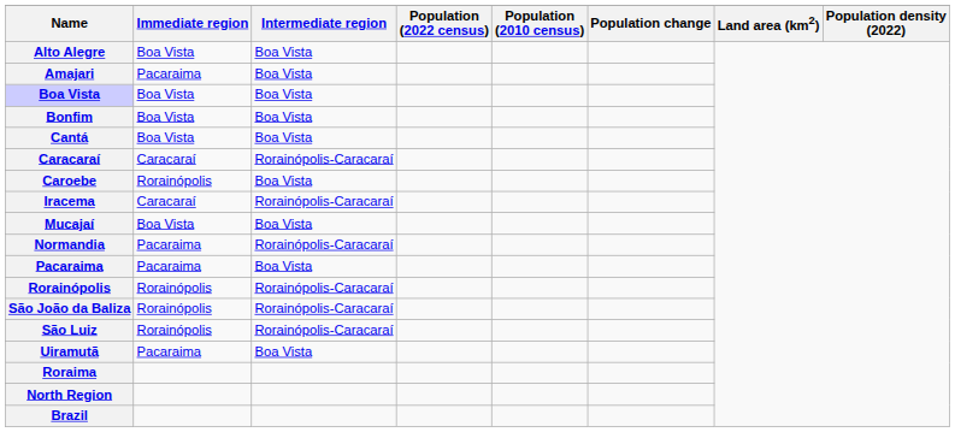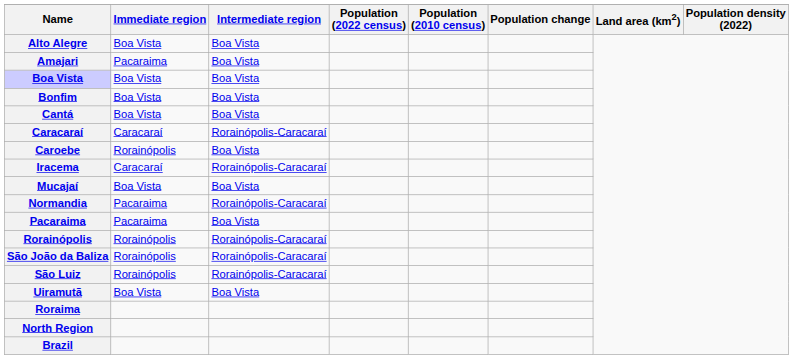 <table class="wikitable sortable sticky-header" style="text-align:right;">
 <tr>
 </tr>
 <tr>
 <th scope="col">Name</th>
 <th scope="col" align="left"><a href='#'>Immediate region</a></th>
 <th scope="col" align="left"><a href='#'>Intermediate region</a></th>
 <th scope="col">Population<br>(<a href='#'>2022 census</a>)</th>
 <th scope="col">Population<br>(<a href='#'>2010 census</a>)</th>
 <th scope="col">Population change</th>
 <th scope="col" data-sort-type="number">Land area (km<sup>2</sup>)</th>
 <th scope="col" data-sort-type="number">Population density<br>(2022)</th>
 </tr>
 <tr>
 <th scope="row" align="center"><a href='#'>Alto Alegre</a></th>
 <td align=left><a href='#'>Boa Vista</a></td>
 <td align=left><a href='#'>Boa Vista</a></td>
 <td></td>
 <td></td>
 <td></td>
 </tr>
 <tr>
 <th scope="row" align="center"><a href='#'>Amajari</a></th>
 <td align=left><a href='#'>Pacaraima</a></td>
 <td align=left><a href='#'>Boa Vista</a></td>
 <td></td>
 <td></td>
 <td></td>
 </tr>
 <tr>
 <th scope="row" align="left" style="background:#CCF;"><a href='#'>Boa Vista</a></th>
 <td align=left><a href='#'>Boa Vista</a></td>
 <td align=left><a href='#'>Boa Vista</a></td>
 <td></td>
 <td></td>
 <td></td>
 </tr>
 <tr>
 <th scope="row" align="center"><a href='#'>Bonfim</a></th>
 <td align=left><a href='#'>Boa Vista</a></td>
 <td align=left><a href='#'>Boa Vista</a></td>
 <td></td>
 <td></td>
 <td></td>
 </tr>
 <tr>
 <th scope="row" align="center"><a href='#'>Cantá</a></th>
 <td align=left><a href='#'>Boa Vista</a></td>
 <td align=left><a href='#'>Boa Vista</a></td>
 <td></td>
 <td></td>
 <td></td>
 </tr>
 <tr>
 <th scope="row" align="center"><a href='#'>Caracaraí</a></th>
 <td align=left><a href='#'>Caracaraí</a></td>
 <td align=left><a href='#'>Rorainópolis-Caracaraí</a></td>
 <td></td>
 <td></td>
 <td></td>
 </tr>
 <tr>
 <th scope="row" align="center"><a href='#'>Caroebe</a></th>
 <td align=left><a href='#'>Rorainópolis</a></td>
 <td align=left><a href='#'>Boa Vista</a></td>
 <td></td>
 <td></td>
 <td></td>
 </tr>
 <tr>
 <th scope="row" align="center"><a href='#'>Iracema</a></th>
 <td align=left><a href='#'>Caracaraí</a></td>
 <td align=left><a href='#'>Rorainópolis-Caracaraí</a></td>
 <td></td>
 <td></td>
 <td></td>
 </tr>
 <tr>
 <th scope="row" align="center"><a href='#'>Mucajaí</a></th>
 <td align=left><a href='#'>Boa Vista</a></td>
 <td align=left><a href='#'>Boa Vista</a></td>
 <td></td>
 <td></td>
 <td></td>
 </tr>
 <tr>
 <th scope="row" align="center"><a href='#'>Normandia</a></th>
 <td align=left><a href='#'>Pacaraima</a></td>
 <td align=left><a href='#'>Rorainópolis-Caracaraí</a></td>
 <td></td>
 <td></td>
 <td></td>
 </tr>
 <tr>
 <th scope="row" align="center"><a href='#'>Pacaraima</a></th>
 <td align=left><a href='#'>Pacaraima</a></td>
 <td align=left><a href='#'>Boa Vista</a></td>
 <td></td>
 <td></td>
 <td></td>
 </tr>
 <tr>
 <th scope="row" align="center"><a href='#'>Rorainópolis</a></th>
 <td align=left><a href='#'>Rorainópolis</a></td>
 <td align=left><a href='#'>Rorainópolis-Caracaraí</a></td>
 <td></td>
 <td></td>
 <td></td>
 </tr>
 <tr>
 <th scope="row" align="center"><a href='#'>São João da Baliza</a></th>
 <td align=left><a href='#'>Rorainópolis</a></td>
 <td align=left><a href='#'>Rorainópolis-Caracaraí</a></td>
 <td></td>
 <td></td>
 <td></td>
 </tr>
 <tr>
 <th scope="row" align="center"><a href='#'>São Luiz</a></th>
 <td align=left><a href='#'>Rorainópolis</a></td>
 <td align=left><a href='#'>Rorainópolis-Caracaraí</a></td>
 <td></td>
 <td></td>
 <td></td>
 </tr>
 <tr>
 <th scope="row" align="center"><a href='#'>Uiramutã</a></th>
-<td align=left><a href='#'>Pacaraima</a></td>
+<td align=left><a href='#'>Boa Vista</a></td>
 <td align=left><a href='#'>Boa Vista</a></td>
 <td></td>
 <td></td>
 <td></td>
 </tr>
 <tr class="sortbottom" style="text-align:center;" style="background: #f2f2f2;">
 <th scope="row" align="center"><strong><a href='#'>Roraima</a></strong></th>
 <td align=left></td>
 <td align=left></td>
 <td></td>
 <td><strong></strong></td>
 <td><strong></strong></td>
 </tr>
 <tr class="sortbottom" style="text-align:center;" style="background: #f2f2f2;">
 <th scope="row" align="center"><strong><a href='#'>North Region</a></strong></th>
 <td align=left></td>
 <td align=left></td>
 <td></td>
 <td><strong></strong></td>
 <td><strong></strong></td>
 </tr>
 <tr class="sortbottom" style="text-align:center;" style="background: #f2f2f2;">
 <th scope="row" align="center"><strong><a href='#'>Brazil</a></strong></th>
 <td align=left></td>
 <td align=left></td>
 <td></td>
 <td><strong></strong></td>
 <td><strong></strong></td>
 </tr>
 </table>
